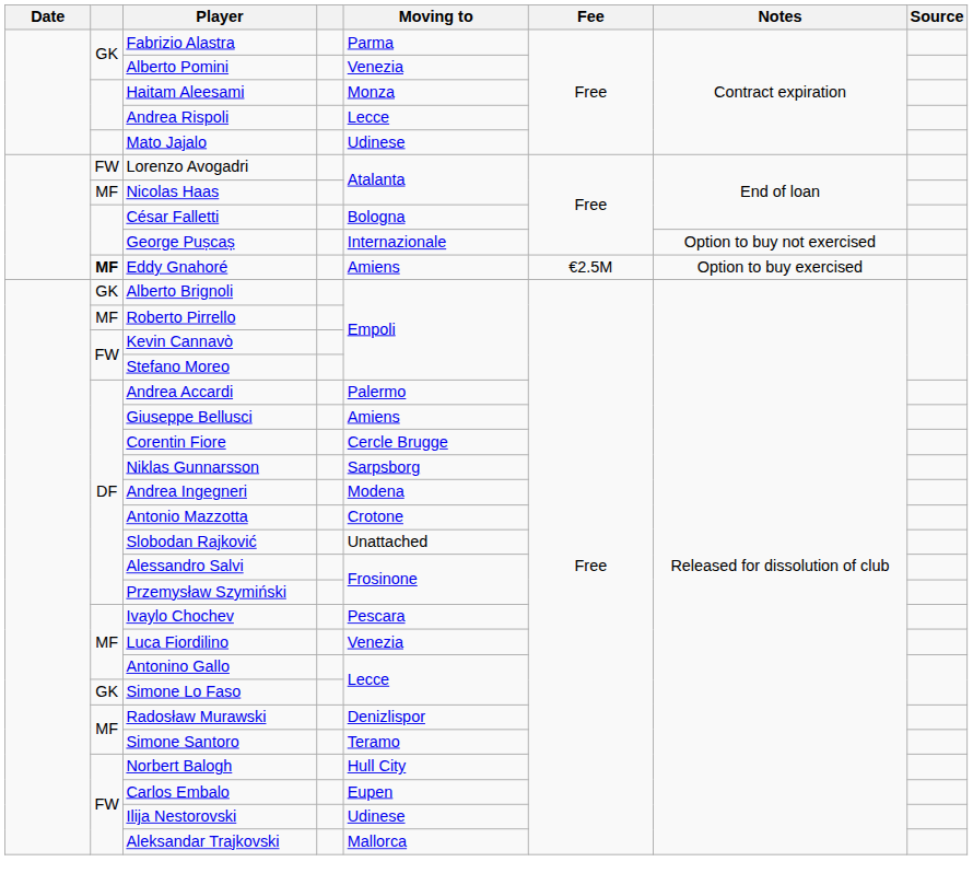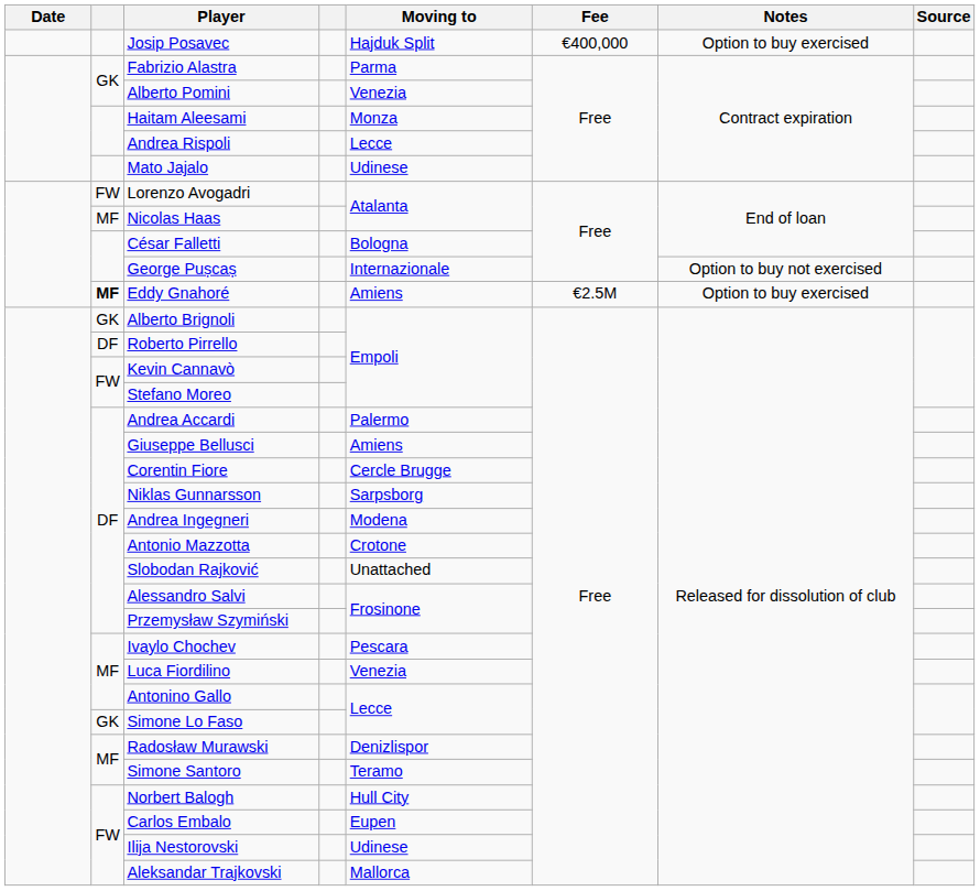 <table class="wikitable sortable">
 <tr>
 <th style="width:80px;">Date</th>
 <th style="width:20px;"></th>
 <th style="width:190px;">Player</th>
 <th style="width:20px;"></th>
 <th style="width:180px;">Moving to</th>
 <th style="width:120px;" class="unsortable">Fee</th>
 <th style="width:250px;" class="unsortable">Notes</th>
 <th style="width:20px;">Source</th>
+</tr>
+<tr>
+<td></td>
+<td align=center></td>
+<td> <a href='#'>Josip Posavec</a></td>
+<td align="center"></td>
+<td> <a href='#'>Hajduk Split</a></td>
+<td align=center>€400,000</td>
+<td align=center>Option to buy exercised</td>
+<td><small></small></td>
 </tr>
 <tr>
 <td rowspan="5"></td>
 <td rowspan="2" align=center>GK</td>
 <td> <a href='#'>Fabrizio Alastra</a></td>
 <td align=center></td>
 <td> <a href='#'>Parma</a></td>
 <td rowspan="5" align=center>Free</td>
 <td rowspan="5"  align=center>Contract expiration</td>
 <td><small> </small></td>
 </tr>
 <tr>
 <td> <a href='#'>Alberto Pomini</a></td>
 <td align=center></td>
 <td> <a href='#'>Venezia</a></td>
 <td><small></small></td>
 </tr>
 <tr>
 <td rowspan="2" align=center></td>
 <td> <a href='#'>Haitam Aleesami</a></td>
 <td align=center></td>
 <td> <a href='#'>Monza</a></td>
 <td><small></small></td>
 </tr>
 <tr>
 <td> <a href='#'>Andrea Rispoli</a></td>
 <td align=center></td>
 <td> <a href='#'>Lecce</a></td>
 <td><small></small></td>
 </tr>
 <tr>
 <td align=center></td>
 <td> <a href='#'>Mato Jajalo</a></td>
 <td align=center></td>
 <td> <a href='#'>Udinese</a></td>
 <td><small></small></td>
 </tr>
 <tr>
 <td rowspan="5"></td>
 <td align="center">FW</td>
 <td> Lorenzo Avogadri</td>
 <td align=center></td>
 <td rowspan="2"> <a href='#'>Atalanta</a></td>
 <td rowspan="4" align=center>Free</td>
 <td rowspan="3" align=center>End of loan</td>
 <td><small> </small></td>
 </tr>
 <tr>
 <td align="center">MF</td>
 <td> <a href='#'>Nicolas Haas</a></td>
 <td align=center></td>
 <td><small></small></td>
 </tr>
 <tr>
 <td rowspan="2" align="center"></td>
 <td> <a href='#'>César Falletti</a></td>
 <td align=center></td>
 <td> <a href='#'>Bologna</a></td>
 <td><small></small></td>
 </tr>
 <tr>
 <td> <a href='#'>George Pușcaș</a></td>
 <td align=center></td>
 <td> <a href='#'>Internazionale</a></td>
 <td align=center>Option to buy not exercised</td>
 <td><small></small></td>
 </tr>
 <tr>
 <td align=center><strong>MF</strong></td>
 <td> <a href='#'>Eddy Gnahoré</a></td>
 <td align=center></td>
 <td> <a href='#'>Amiens</a></td>
 <td align=center>€2.5M</td>
 <td align=center>Option to buy exercised</td>
 <td><small></small></td>
 </tr>
 <tr>
 <td rowspan="23"></td>
 <td align=center>GK</td>
 <td> <a href='#'>Alberto Brignoli</a></td>
 <td align="center"></td>
 <td rowspan="4"> <a href='#'>Empoli</a></td>
 <td rowspan="23" align=center>Free</td>
 <td rowspan="23" align=center>Released for dissolution of club</td>
 <td rowspan="4"><small></small></td>
 </tr>
 <tr>
-<td align="center">MF</td>
+<td align=center>DF</td>
 <td> <a href='#'>Roberto Pirrello</a></td>
 <td align="center"></td>
 </tr>
 <tr>
 <td rowspan="2" align="center">FW</td>
 <td> <a href='#'>Kevin Cannavò</a></td>
 <td align="center"></td>
 </tr>
 <tr>
 <td> <a href='#'>Stefano Moreo</a></td>
 <td align="center"></td>
 </tr>
 <tr>
 <td rowspan="9" align="center">DF</td>
 <td> <a href='#'>Andrea Accardi</a></td>
 <td align="center"></td>
 <td> <a href='#'>Palermo</a></td>
 <td></td>
 </tr>
 <tr>
 <td> <a href='#'>Giuseppe Bellusci</a></td>
 <td align="center"></td>
 <td> <a href='#'>Amiens</a></td>
 <td><small> </small></td>
 </tr>
 <tr>
 <td> <a href='#'>Corentin Fiore</a></td>
 <td align="center"></td>
 <td> <a href='#'>Cercle Brugge</a></td>
 <td><small></small></td>
 </tr>
 <tr>
 <td> <a href='#'>Niklas Gunnarsson</a></td>
 <td align="center"></td>
 <td> <a href='#'>Sarpsborg</a></td>
 <td><small></small></td>
 </tr>
 <tr>
 <td> <a href='#'>Andrea Ingegneri</a></td>
 <td align="center"></td>
 <td> <a href='#'>Modena</a></td>
 <td></td>
 </tr>
 <tr>
 <td> <a href='#'>Antonio Mazzotta</a></td>
 <td align="center"></td>
 <td> <a href='#'>Crotone</a></td>
 <td><small></small></td>
 </tr>
 <tr>
 <td> <a href='#'>Slobodan Rajković</a></td>
 <td align="center"></td>
 <td>Unattached</td>
 <td></td>
 </tr>
 <tr>
 <td> <a href='#'>Alessandro Salvi</a></td>
 <td align="center"></td>
 <td rowspan="2"> <a href='#'>Frosinone</a></td>
 <td><small> </small></td>
 </tr>
 <tr>
 <td> <a href='#'>Przemysław Szymiński</a></td>
 <td align="center"></td>
 <td><small> </small></td>
 </tr>
 <tr>
 <td rowspan="3" align="center">MF</td>
 <td> <a href='#'>Ivaylo Chochev</a></td>
 <td align="center"></td>
 <td> <a href='#'>Pescara</a></td>
 <td><small></small></td>
 </tr>
 <tr>
 <td> <a href='#'>Luca Fiordilino</a></td>
 <td align="center"></td>
 <td> <a href='#'>Venezia</a></td>
 <td><small></small></td>
 </tr>
 <tr>
 <td> <a href='#'>Antonino Gallo</a></td>
 <td align="center"></td>
 <td rowspan="2"> <a href='#'>Lecce</a></td>
 <td rowspan="2"><small></small></td>
 </tr>
 <tr>
 <td align=center>GK</td>
 <td> <a href='#'>Simone Lo Faso</a></td>
 <td align="center"></td>
 </tr>
 <tr>
 <td rowspan="2" align="center">MF</td>
 <td> <a href='#'>Radosław Murawski</a></td>
 <td align="center"></td>
 <td> <a href='#'>Denizlispor</a></td>
 <td><small></small></td>
 </tr>
 <tr>
 <td> <a href='#'>Simone Santoro</a></td>
 <td align="center"></td>
 <td> <a href='#'>Teramo</a></td>
 <td><small> </small></td>
 </tr>
 <tr>
 <td rowspan="4" align="center">FW</td>
 <td> <a href='#'>Norbert Balogh</a></td>
 <td align="center"></td>
 <td> <a href='#'>Hull City</a></td>
 <td><small> </small></td>
 </tr>
 <tr>
 <td> <a href='#'>Carlos Embalo</a></td>
 <td align="center"></td>
 <td> <a href='#'>Eupen</a></td>
 <td><small> </small></td>
 </tr>
 <tr>
 <td> <a href='#'>Ilija Nestorovski</a></td>
 <td align="center"></td>
 <td> <a href='#'>Udinese</a></td>
 <td><small></small></td>
 </tr>
 <tr>
 <td> <a href='#'>Aleksandar Trajkovski</a></td>
 <td align="center"></td>
 <td> <a href='#'>Mallorca</a></td>
 <td><small></small></td>
 </tr>
 </table>
